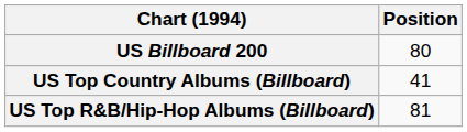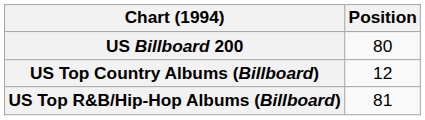 <table class="wikitable sortable plainrowheaders" style="text-align:center">
 <tr>
 <th scope="col">Chart (1994)</th>
 <th scope="col">Position</th>
 </tr>
 <tr>
 <th scope="row">US <em>Billboard</em> 200</th>
 <td>80</td>
 </tr>
 <tr>
 <th scope="row">US Top Country Albums (<em>Billboard</em>)</th>
-<td>41</td>
+<td>12</td>
 </tr>
 <tr>
 <th scope="row">US Top R&B/Hip-Hop Albums (<em>Billboard</em>)</th>
 <td>81</td>
 </tr>
 </table>
